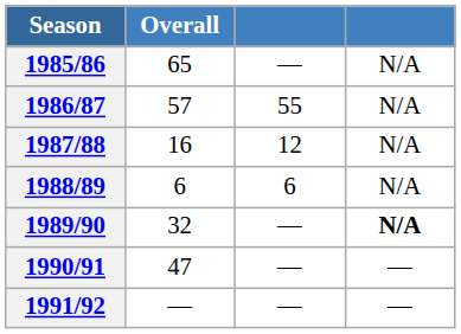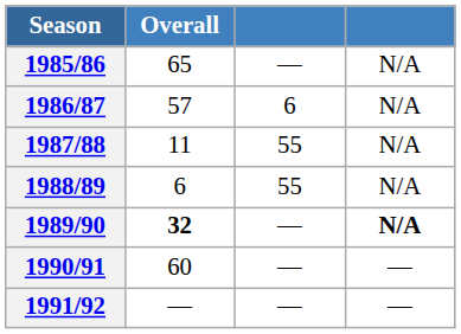 <table class="wikitable" style="font-size:86%; text-align:center; border:grey solid 1px; border-collapse:collapse; background:#ffffff;">
 <tr>
 <th style="background-color:#369; color:white; width:60px;"> Season </th>
 <th style="background-color:#4180be; color:white; width:55px;">Overall</th>
 <th style="background-color:#4180be; color:white; width:55px;"></th>
 <th style="background-color:#4180be; color:white; width:55px;"></th>
 </tr>
 <tr>
 <th scope=row align=center><a href='#'>1985/86</a></th>
 <td align=center>65</td>
 <td align=center>—</td>
 <td align=center>N/A</td>
 </tr>
 <tr>
 <th scope=row align=center><a href='#'>1986/87</a></th>
 <td align=center>57</td>
-<td align=center>55</td>
+<td align=center>6</td>
 <td align=center>N/A</td>
 </tr>
 <tr>
 <th scope=row align=center><a href='#'>1987/88</a></th>
-<td align=center>16</td>
-<td align=center>12</td>
+<td align=center>11</td>
+<td align=center>55</td>
 <td align=center>N/A</td>
 </tr>
 <tr>
 <th scope=row align=center><a href='#'>1988/89</a></th>
 <td align=center>6</td>
-<td align=center>6</td>
+<td align=center>55</td>
 <td align=center>N/A</td>
 </tr>
 <tr>
 <th scope=row scope=row align=center><a href='#'>1989/90</a></th>
-<td align=center>32</td>
+<td align=center><strong>32</strong></td>
 <td align=center>—</td>
 <td align=center><strong>N/A</strong></td>
 </tr>
 <tr>
 <th scope=row align=center><a href='#'>1990/91</a></th>
-<td align=center>47</td>
+<td align=center>60</td>
 <td align=center>—</td>
 <td align=center>—</td>
 </tr>
 <tr>
 <th scope=row align=center><a href='#'>1991/92</a></th>
 <td align=center>—</td>
 <td align=center>—</td>
 <td align=center>—</td>
 </tr>
 </table>
